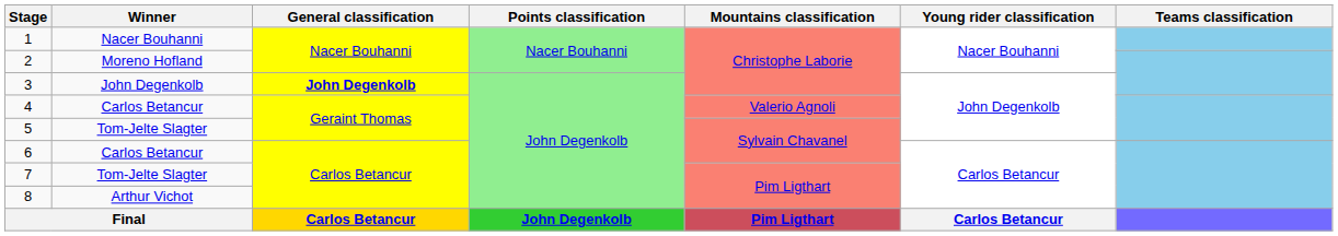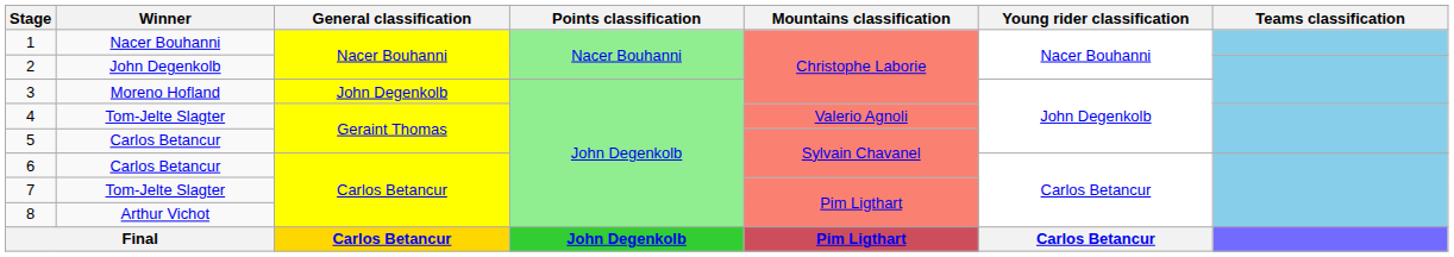 <table class="wikitable" style="text-align: center; font-size:smaller;">
 <tr>
 <th style="width:1%;">Stage</th>
 <th style="width:14%;">Winner</th>
 <th style="width:15%;"><strong>General classification</strong><br></th>
 <th style="width:15%;"><strong>Points classification</strong><br></th>
 <th style="width:15%;"><strong>Mountains classification</strong><br></th>
 <th style="width:15%;"><strong>Young rider classification</strong><br></th>
 <th style="width:15%;"><strong>Teams classification</strong><br></th>
 </tr>
 <tr>
 <td>1</td>
 <td><a href='#'>Nacer Bouhanni</a></td>
 <td style="background:yellow;" rowspan=2><a href='#'>Nacer Bouhanni</a></td>
 <td style="background:lightgreen;" rowspan=2><a href='#'>Nacer Bouhanni</a></td>
 <td style="background:salmon;" rowspan=3><a href='#'>Christophe Laborie</a></td>
 <td style="background:white;" rowspan=2><a href='#'>Nacer Bouhanni</a></td>
 <td style="background:skyblue;"></td>
 </tr>
 <tr>
 <td>2</td>
-<td><a href='#'>Moreno Hofland</a></td>
+<td><a href='#'>John Degenkolb</a></td>
 <td style="background:skyblue;" rowspan=2></td>
 </tr>
 <tr>
 <td>3</td>
-<td><a href='#'>John Degenkolb</a></td>
-<td style="background:yellow;"><strong><a href='#'>John Degenkolb</a></strong></td>
+<td><a href='#'>Moreno Hofland</a></td>
+<td style="background:yellow;"><a href='#'>John Degenkolb</a></td>
 <td style="background:lightgreen;" rowspan=6><a href='#'>John Degenkolb</a></td>
 <td style="background:white;" rowspan=3><a href='#'>John Degenkolb</a></td>
 </tr>
 <tr>
 <td>4</td>
-<td><a href='#'>Carlos Betancur</a></td>
+<td><a href='#'>Tom-Jelte Slagter</a></td>
 <td style="background:yellow;" rowspan=2><a href='#'>Geraint Thomas</a></td>
 <td style="background:salmon;"><a href='#'>Valerio Agnoli</a></td>
 <td style="background:skyblue;" rowspan=2></td>
 </tr>
 <tr>
 <td>5</td>
-<td><a href='#'>Tom-Jelte Slagter</a></td>
+<td><a href='#'>Carlos Betancur</a></td>
 <td style="background:salmon;" rowspan=2><a href='#'>Sylvain Chavanel</a></td>
 </tr>
 <tr>
 <td>6</td>
 <td><a href='#'>Carlos Betancur</a></td>
 <td style="background:yellow;" rowspan=3><a href='#'>Carlos Betancur</a></td>
 <td style="background:white;" rowspan=3><a href='#'>Carlos Betancur</a></td>
 <td style="background:skyblue;" rowspan=3></td>
 </tr>
 <tr>
 <td>7</td>
 <td><a href='#'>Tom-Jelte Slagter</a></td>
 <td style="background:salmon;" rowspan=2><a href='#'>Pim Ligthart</a></td>
 </tr>
 <tr>
 <td>8</td>
 <td><a href='#'>Arthur Vichot</a></td>
 </tr>
 <tr>
 <th colspan=2><strong>Final</strong></th>
 <th style="background:gold;"><a href='#'>Carlos Betancur</a></th>
 <th style="background:limegreen;"><a href='#'>John Degenkolb</a></th>
 <th style="background:#CC4E5C;"><a href='#'>Pim Ligthart</a></th>
 <th style="background:offwhite;"><a href='#'>Carlos Betancur</a></th>
 <th style="background:#736aff;"></th>
 </tr>
 </table>
